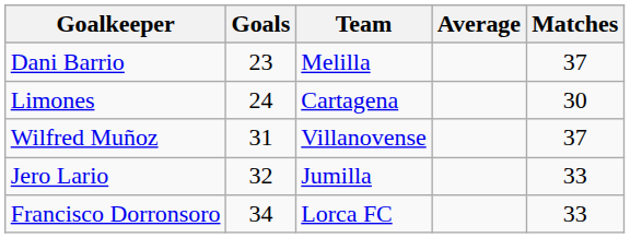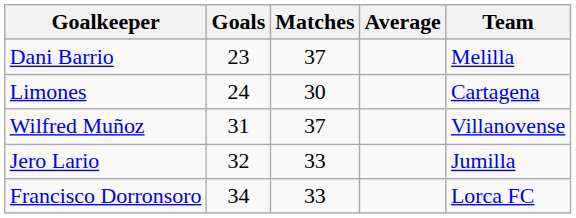 <table class="wikitable sortable" class="wikitable">
 <tr style="background:#ccc; text-align:center;">
 <th>Goalkeeper</th>
 <th>Goals</th>
+<th>Matches</th>
+<th>Average</th>
 <th>Team</th>
-<th>Average</th>
-<th>Matches</th>
 </tr>
 <tr>
 <td> <a href='#'>Dani Barrio</a></td>
 <td style="text-align:center;">23</td>
+<td style="text-align:center;">37</td>
+<td style="text-align:center;"></td>
 <td><a href='#'>Melilla</a></td>
-<td style="text-align:center;"></td>
-<td style="text-align:center;">37</td>
 </tr>
 <tr>
 <td> <a href='#'>Limones</a></td>
 <td style="text-align:center;">24</td>
+<td style="text-align:center;">30</td>
+<td style="text-align:center;"></td>
 <td><a href='#'>Cartagena</a></td>
-<td style="text-align:center;"></td>
-<td style="text-align:center;">30</td>
 </tr>
 <tr>
 <td> <a href='#'>Wilfred Muñoz</a></td>
 <td style="text-align:center;">31</td>
+<td style="text-align:center;">37</td>
+<td style="text-align:center;"></td>
 <td><a href='#'>Villanovense</a></td>
-<td style="text-align:center;"></td>
-<td style="text-align:center;">37</td>
 </tr>
 <tr>
 <td> <a href='#'>Jero Lario</a></td>
 <td style="text-align:center;">32</td>
+<td style="text-align:center;">33</td>
+<td style="text-align:center;"></td>
 <td><a href='#'>Jumilla</a></td>
-<td style="text-align:center;"></td>
-<td style="text-align:center;">33</td>
 </tr>
 <tr>
 <td> <a href='#'>Francisco Dorronsoro</a></td>
 <td style="text-align:center;">34</td>
+<td style="text-align:center;">33</td>
+<td style="text-align:center;"></td>
 <td><a href='#'>Lorca FC</a></td>
-<td style="text-align:center;"></td>
-<td style="text-align:center;">33</td>
 </tr>
 </table>
